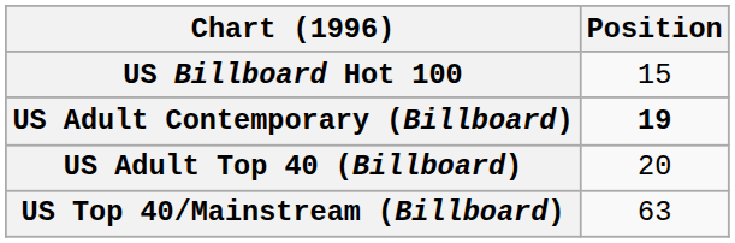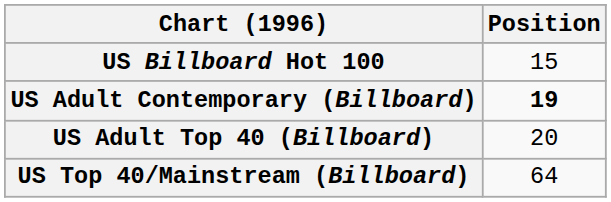 <table class="wikitable sortable plainrowheaders" style="text-align:center">
 <tr>
 <th>Chart (1996)</th>
 <th>Position</th>
 </tr>
 <tr>
 <th scope="row">US <em>Billboard</em> Hot 100</th>
 <td>15</td>
 </tr>
 <tr>
 <th scope="row">US Adult Contemporary (<em>Billboard</em>)</th>
 <td><strong>19</strong></td>
 </tr>
 <tr>
 <th scope="row">US Adult Top 40 (<em>Billboard</em>)</th>
 <td>20</td>
 </tr>
 <tr>
 <th scope="row">US Top 40/Mainstream (<em>Billboard</em>)</th>
-<td>63</td>
+<td>64</td>
 </tr>
 </table>
